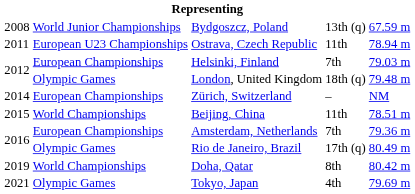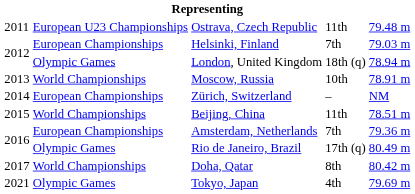 <table>
 <tr>
 <th colspan="5">Representing </th>
-</tr>
-<tr>
-<td>2008</td>
-<td><a href='#'>World Junior Championships</a></td>
-<td><a href='#'>Bydgoszcz, Poland</a></td>
-<td>13th (q)</td>
-<td><a href='#'>67.59 m</a></td>
 </tr>
 <tr>
 <td>2011</td>
 <td><a href='#'>European U23 Championships</a></td>
 <td><a href='#'>Ostrava, Czech Republic</a></td>
 <td>11th</td>
-<td><a href='#'>78.94 m</a></td>
+<td><a href='#'>79.48 m</a></td>
 </tr>
 <tr>
 <td rowspan=2>2012</td>
 <td><a href='#'>European Championships</a></td>
 <td><a href='#'>Helsinki, Finland</a></td>
 <td>7th</td>
 <td><a href='#'>79.03 m</a></td>
 </tr>
 <tr>
 <td><a href='#'>Olympic Games</a></td>
 <td><a href='#'>London</a>, United Kingdom</td>
 <td>18th (q)</td>
-<td><a href='#'>79.48 m</a></td>
+<td><a href='#'>78.94 m</a></td>
+</tr>
+<tr>
+<td>2013</td>
+<td><a href='#'>World Championships</a></td>
+<td><a href='#'>Moscow, Russia</a></td>
+<td>10th</td>
+<td><a href='#'>78.91 m</a></td>
 </tr>
 <tr>
 <td>2014</td>
 <td><a href='#'>European Championships</a></td>
 <td><a href='#'>Zürich, Switzerland</a></td>
 <td>–</td>
 <td><a href='#'>NM</a></td>
 </tr>
 <tr>
 <td>2015</td>
 <td><a href='#'>World Championships</a></td>
 <td><a href='#'>Beijing, China</a></td>
 <td>11th</td>
 <td><a href='#'>78.51 m</a></td>
 </tr>
 <tr>
 <td rowspan=2>2016</td>
 <td><a href='#'>European Championships</a></td>
 <td><a href='#'>Amsterdam, Netherlands</a></td>
 <td>7th</td>
 <td><a href='#'>79.36 m</a></td>
 </tr>
 <tr>
 <td><a href='#'>Olympic Games</a></td>
 <td><a href='#'>Rio de Janeiro, Brazil</a></td>
 <td>17th (q)</td>
 <td><a href='#'>80.49 m</a></td>
 </tr>
 <tr>
-<td>2019</td>
+<td>2017</td>
 <td><a href='#'>World Championships</a></td>
 <td><a href='#'>Doha, Qatar</a></td>
 <td>8th</td>
 <td><a href='#'>80.42 m</a></td>
 </tr>
 <tr>
 <td>2021</td>
 <td><a href='#'>Olympic Games</a></td>
 <td><a href='#'>Tokyo, Japan</a></td>
 <td>4th</td>
 <td><a href='#'>79.69 m</a></td>
 </tr>
 </table>
